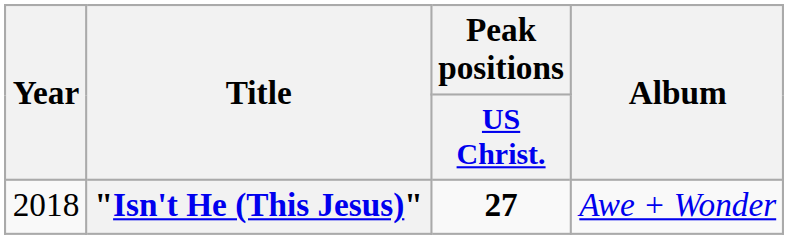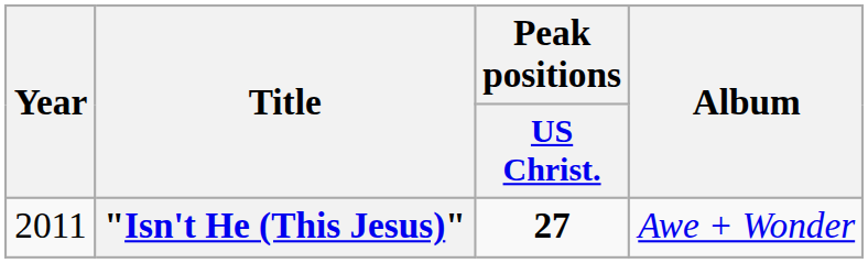 <table class="wikitable plainrowheaders" style="text-align:center;">
 <tr>
 <th rowspan="2">Year</th>
 <th rowspan="2">Title</th>
 <th colspan="1">Peak<br>positions</th>
 <th rowspan="2">Album</th>
 </tr>
 <tr>
 <th scope="col" style="width:3em;font-size:90%;"><a href='#'>US<br>Christ.</a><br></th>
 </tr>
 <tr>
-<td>2018</td>
+<td>2011</td>
 <th scope="row">"<a href='#'>Isn't He (This Jesus)</a>"<br></th>
 <td><strong>27</strong></td>
 <td><em><a href='#'>Awe + Wonder</a></em></td>
 </tr>
 </table>
